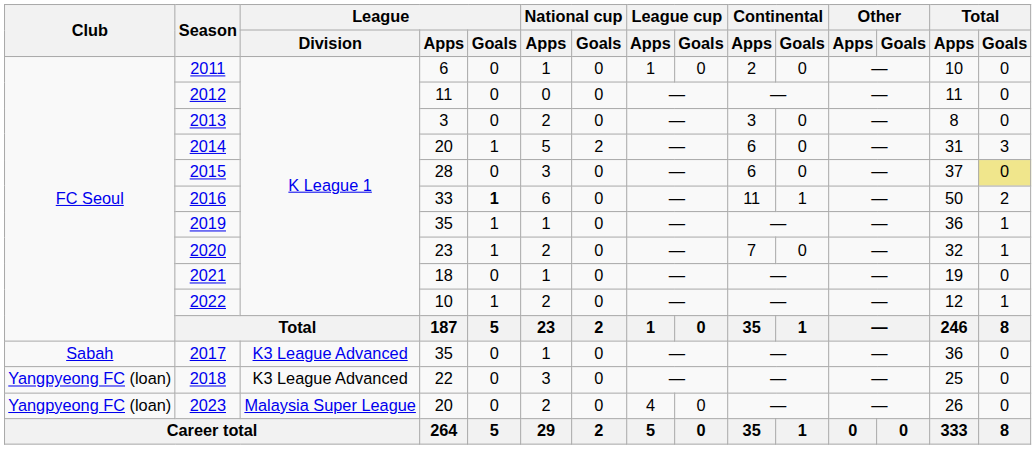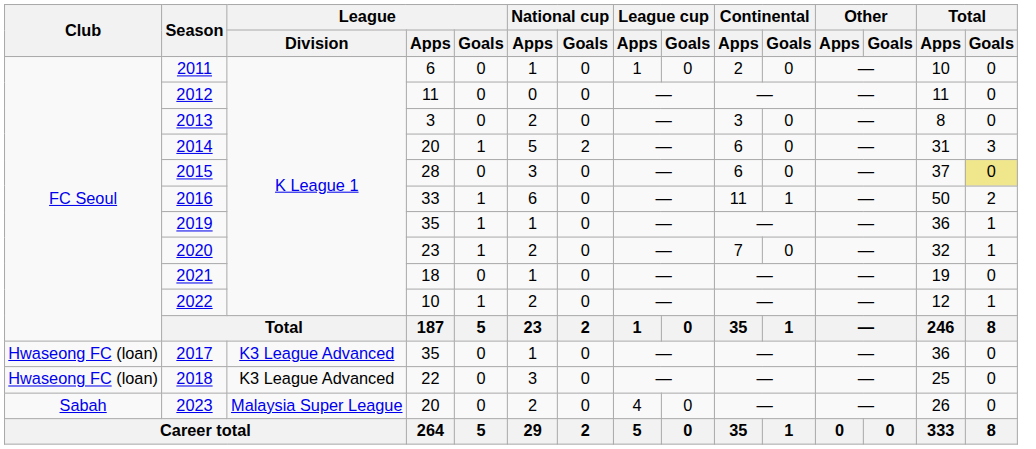 <table class="wikitable" style="text-align:center;">
 <tr>
 <th rowspan="2">Club</th>
 <th rowspan="2">Season</th>
 <th colspan="3">League</th>
 <th colspan="2">National cup</th>
 <th colspan="2">League cup</th>
 <th colspan="2">Continental</th>
 <th colspan="2">Other</th>
 <th colspan="2">Total</th>
 </tr>
 <tr>
 <th>Division</th>
 <th>Apps</th>
 <th>Goals</th>
 <th>Apps</th>
 <th>Goals</th>
 <th>Apps</th>
 <th>Goals</th>
 <th>Apps</th>
 <th>Goals</th>
 <th>Apps</th>
 <th>Goals</th>
 <th>Apps</th>
 <th>Goals</th>
 </tr>
 <tr>
 <td rowspan="11"><a href='#'>FC Seoul</a></td>
 <td><a href='#'>2011</a></td>
 <td rowspan="10"><a href='#'>K League 1</a></td>
 <td>6</td>
 <td>0</td>
 <td>1</td>
 <td>0</td>
 <td>1</td>
 <td>0</td>
 <td>2</td>
 <td>0</td>
 <td colspan="2">—</td>
 <td>10</td>
 <td>0</td>
 </tr>
 <tr>
 <td><a href='#'>2012</a></td>
 <td>11</td>
 <td>0</td>
 <td>0</td>
 <td>0</td>
 <td colspan="2">—</td>
 <td colspan="2">—</td>
 <td colspan="2">—</td>
 <td>11</td>
 <td>0</td>
 </tr>
 <tr>
 <td><a href='#'>2013</a></td>
 <td>3</td>
 <td>0</td>
 <td>2</td>
 <td>0</td>
 <td colspan="2">—</td>
 <td>3</td>
 <td>0</td>
 <td colspan="2">—</td>
 <td>8</td>
 <td>0</td>
 </tr>
 <tr>
 <td><a href='#'>2014</a></td>
 <td>20</td>
 <td>1</td>
 <td>5</td>
 <td>2</td>
 <td colspan="2">—</td>
 <td>6</td>
 <td>0</td>
 <td colspan="2">—</td>
 <td>31</td>
 <td>3</td>
 </tr>
 <tr>
 <td><a href='#'>2015</a></td>
 <td>28</td>
 <td>0</td>
 <td>3</td>
 <td>0</td>
 <td colspan="2">—</td>
 <td>6</td>
 <td>0</td>
 <td colspan="2">—</td>
 <td>37</td>
 <td style="background: khaki;">0</td>
 </tr>
 <tr>
 <td><a href='#'>2016</a></td>
 <td>33</td>
-<td><strong>1</strong></td>
+<td>1</td>
 <td>6</td>
 <td>0</td>
 <td colspan="2">—</td>
 <td>11</td>
 <td>1</td>
 <td colspan="2">—</td>
 <td>50</td>
 <td>2</td>
 </tr>
 <tr>
 <td><a href='#'>2019</a></td>
 <td>35</td>
 <td>1</td>
 <td>1</td>
 <td>0</td>
 <td colspan="2">—</td>
 <td colspan="2">—</td>
 <td colspan="2">—</td>
 <td>36</td>
 <td>1</td>
 </tr>
 <tr>
 <td><a href='#'>2020</a></td>
 <td>23</td>
 <td>1</td>
 <td>2</td>
 <td>0</td>
 <td colspan="2">—</td>
 <td>7</td>
 <td>0</td>
 <td colspan="2">—</td>
 <td>32</td>
 <td>1</td>
 </tr>
 <tr>
 <td><a href='#'>2021</a></td>
 <td>18</td>
 <td>0</td>
 <td>1</td>
 <td>0</td>
 <td colspan="2">—</td>
 <td colspan="2">—</td>
 <td colspan="2">—</td>
 <td>19</td>
 <td>0</td>
 </tr>
 <tr>
 <td><a href='#'>2022</a></td>
 <td>10</td>
 <td>1</td>
 <td>2</td>
 <td>0</td>
 <td colspan="2">—</td>
 <td colspan="2">—</td>
 <td colspan="2">—</td>
 <td>12</td>
 <td>1</td>
 </tr>
 <tr>
 <th colspan="2">Total</th>
 <th>187</th>
 <th>5</th>
 <th>23</th>
 <th>2</th>
 <th>1</th>
 <th>0</th>
 <th>35</th>
 <th>1</th>
 <th colspan="2">—</th>
 <th>246</th>
 <th>8</th>
 </tr>
 <tr>
-<td><a href='#'>Sabah</a></td>
+<td><a href='#'>Hwaseong FC</a> (loan)</td>
 <td><a href='#'>2017</a></td>
 <td><a href='#'>K3 League Advanced</a></td>
 <td>35</td>
 <td>0</td>
 <td>1</td>
 <td>0</td>
 <td colspan="2">—</td>
 <td colspan="2">—</td>
 <td colspan="2">—</td>
 <td>36</td>
 <td>0</td>
 </tr>
 <tr>
-<td><a href='#'>Yangpyeong FC</a> (loan)</td>
+<td><a href='#'>Hwaseong FC</a> (loan)</td>
 <td><a href='#'>2018</a></td>
 <td>K3 League Advanced</td>
 <td>22</td>
 <td>0</td>
 <td>3</td>
 <td>0</td>
 <td colspan="2">—</td>
 <td colspan="2">—</td>
 <td colspan="2">—</td>
 <td>25</td>
 <td>0</td>
 </tr>
 <tr>
-<td><a href='#'>Yangpyeong FC</a> (loan)</td>
+<td><a href='#'>Sabah</a></td>
 <td><a href='#'>2023</a></td>
 <td><a href='#'>Malaysia Super League</a></td>
 <td>20</td>
 <td>0</td>
 <td>2</td>
 <td>0</td>
 <td>4</td>
 <td>0</td>
 <td colspan="2">—</td>
 <td colspan="2">—</td>
 <td>26</td>
 <td>0</td>
 </tr>
 <tr>
 <th colspan="3">Career total</th>
 <th>264</th>
 <th>5</th>
 <th>29</th>
 <th>2</th>
 <th>5</th>
 <th>0</th>
 <th>35</th>
 <th>1</th>
 <th>0</th>
 <th>0</th>
 <th>333</th>
 <th>8</th>
 </tr>
 </table>
